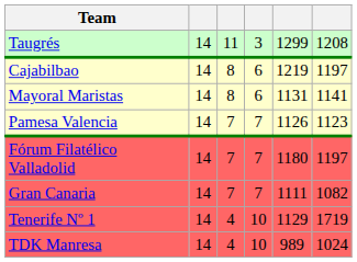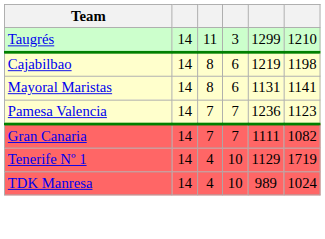 <table class="wikitable" style="text-align:center;">
 <tr>
 <th width=175>Team</th>
 <th width=20></th>
 <th width=20></th>
 <th width=20></th>
 <th width=20></th>
 <th width=20></th>
 </tr>
 <tr bgcolor=#ccffcc style="border-bottom:3px solid green;">
 <td align=left><a href='#'>Taugrés</a></td>
 <td>14</td>
 <td>11</td>
 <td>3</td>
 <td>1299</td>
-<td>1208</td>
+<td>1210</td>
 </tr>
 <tr bgcolor=#ffffcc>
 <td align=left><a href='#'>Cajabilbao</a></td>
 <td>14</td>
 <td>8</td>
 <td>6</td>
 <td>1219</td>
-<td>1197</td>
+<td>1198</td>
 </tr>
 <tr bgcolor=#ffffcc>
 <td align=left><a href='#'>Mayoral Maristas</a></td>
 <td>14</td>
 <td>8</td>
 <td>6</td>
 <td>1131</td>
 <td>1141</td>
 </tr>
 <tr bgcolor=#ffffcc style="border-bottom:3px solid green;">
 <td align=left><a href='#'>Pamesa Valencia</a></td>
 <td>14</td>
 <td>7</td>
 <td>7</td>
-<td>1126</td>
+<td>1236</td>
 <td>1123</td>
-</tr>
-<tr bgcolor=#ff6666>
-<td align=left><a href='#'>Fórum Filatélico Valladolid</a></td>
-<td>14</td>
-<td>7</td>
-<td>7</td>
-<td>1180</td>
-<td>1197</td>
 </tr>
 <tr bgcolor=#ff6666>
 <td align=left><a href='#'>Gran Canaria</a></td>
 <td>14</td>
 <td>7</td>
 <td>7</td>
 <td>1111</td>
 <td>1082</td>
 </tr>
 <tr bgcolor=#ff6666>
 <td align=left><a href='#'>Tenerife Nº 1</a></td>
 <td>14</td>
 <td>4</td>
 <td>10</td>
 <td>1129</td>
 <td>1719</td>
 </tr>
 <tr bgcolor=#ff6666>
 <td align=left><a href='#'>TDK Manresa</a></td>
 <td>14</td>
 <td>4</td>
 <td>10</td>
 <td>989</td>
 <td>1024</td>
 </tr>
 </table>
